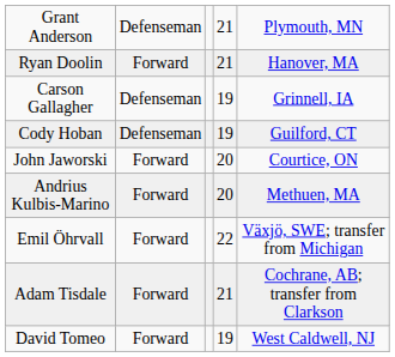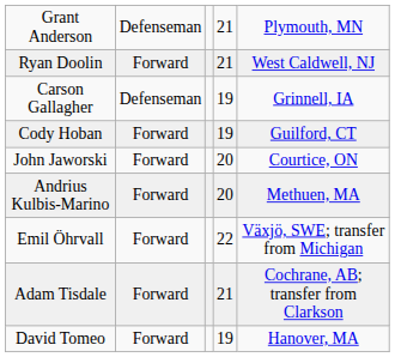 <table class="wikitable" width="60%">
 <tr align="center" bgcolor="">
 <td>Grant Anderson</td>
 <td>Defenseman</td>
 <td></td>
 <td>21</td>
 <td><a href='#'>Plymouth, MN</a></td>
 </tr>
 <tr align="center" bgcolor="f0f0f0">
 <td>Ryan Doolin</td>
 <td>Forward</td>
 <td></td>
 <td>21</td>
-<td><a href='#'>Hanover, MA</a></td>
+<td><a href='#'>West Caldwell, NJ</a></td>
 </tr>
 <tr align="center" bgcolor="">
 <td>Carson Gallagher</td>
 <td>Defenseman</td>
 <td></td>
 <td>19</td>
 <td><a href='#'>Grinnell, IA</a></td>
 </tr>
 <tr align="center" bgcolor="f0f0f0">
 <td>Cody Hoban</td>
-<td>Defenseman</td>
+<td>Forward</td>
 <td></td>
 <td>19</td>
 <td><a href='#'>Guilford, CT</a></td>
 </tr>
 <tr align="center" bgcolor="">
 <td>John Jaworski</td>
 <td>Forward</td>
 <td></td>
 <td>20</td>
 <td><a href='#'>Courtice, ON</a></td>
 </tr>
 <tr align="center" bgcolor="f0f0f0">
 <td>Andrius Kulbis-Marino</td>
 <td>Forward</td>
 <td></td>
 <td>20</td>
 <td><a href='#'>Methuen, MA</a></td>
 </tr>
 <tr align="center" bgcolor="">
 <td>Emil Öhrvall</td>
 <td>Forward</td>
 <td></td>
 <td>22</td>
 <td><a href='#'>Växjö, SWE</a>; transfer from <a href='#'>Michigan</a></td>
 </tr>
 <tr align="center" bgcolor="f0f0f0">
 <td>Adam Tisdale</td>
 <td>Forward</td>
 <td></td>
 <td>21</td>
 <td><a href='#'>Cochrane, AB</a>; transfer from <a href='#'>Clarkson</a></td>
 </tr>
 <tr align="center" bgcolor="">
 <td>David Tomeo</td>
 <td>Forward</td>
 <td></td>
 <td>19</td>
-<td><a href='#'>West Caldwell, NJ</a></td>
+<td><a href='#'>Hanover, MA</a></td>
 </tr>
 </table>
